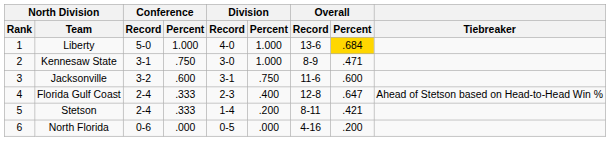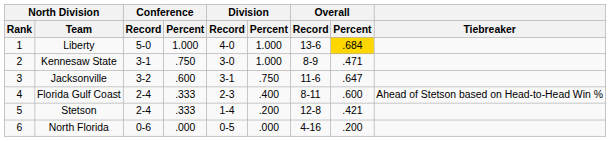 <table class="wikitable sortable" style="text-align:center">
 <tr>
 <th colspan="2">North Division</th>
 <th colspan="2">Conference</th>
 <th colspan="2">Division</th>
 <th colspan="2">Overall</th>
 <th></th>
 </tr>
 <tr>
 <th>Rank</th>
 <th>Team</th>
 <th>Record</th>
 <th>Percent</th>
 <th>Record</th>
 <th>Percent</th>
 <th>Record</th>
 <th>Percent</th>
 <th>Tiebreaker</th>
 </tr>
 <tr>
 <td>1</td>
 <td>Liberty</td>
 <td>5-0</td>
 <td>1.000</td>
 <td>4-0</td>
 <td>1.000</td>
 <td>13-6</td>
 <td style="background: gold;">.684</td>
 <td></td>
 </tr>
 <tr>
 <td>2</td>
 <td>Kennesaw State</td>
 <td>3-1</td>
 <td>.750</td>
 <td>3-0</td>
 <td>1.000</td>
 <td>8-9</td>
 <td>.471</td>
 <td></td>
 </tr>
 <tr>
 <td>3</td>
 <td>Jacksonville</td>
 <td>3-2</td>
 <td>.600</td>
 <td>3-1</td>
 <td>.750</td>
 <td>11-6</td>
-<td>.600</td>
+<td>.647</td>
 <td></td>
 </tr>
 <tr>
 <td>4</td>
 <td>Florida Gulf Coast</td>
 <td>2-4</td>
 <td>.333</td>
 <td>2-3</td>
 <td>.400</td>
-<td>12-8</td>
-<td>.647</td>
+<td>8-11</td>
+<td>.600</td>
 <td>Ahead of Stetson based on Head-to-Head Win %</td>
 </tr>
 <tr>
 <td>5</td>
 <td>Stetson</td>
 <td>2-4</td>
 <td>.333</td>
 <td>1-4</td>
 <td>.200</td>
-<td>8-11</td>
+<td>12-8</td>
 <td>.421</td>
 <td></td>
 </tr>
 <tr>
 <td>6</td>
 <td>North Florida</td>
 <td>0-6</td>
 <td>.000</td>
 <td>0-5</td>
 <td>.000</td>
 <td>4-16</td>
 <td>.200</td>
 <td></td>
 </tr>
 </table>
